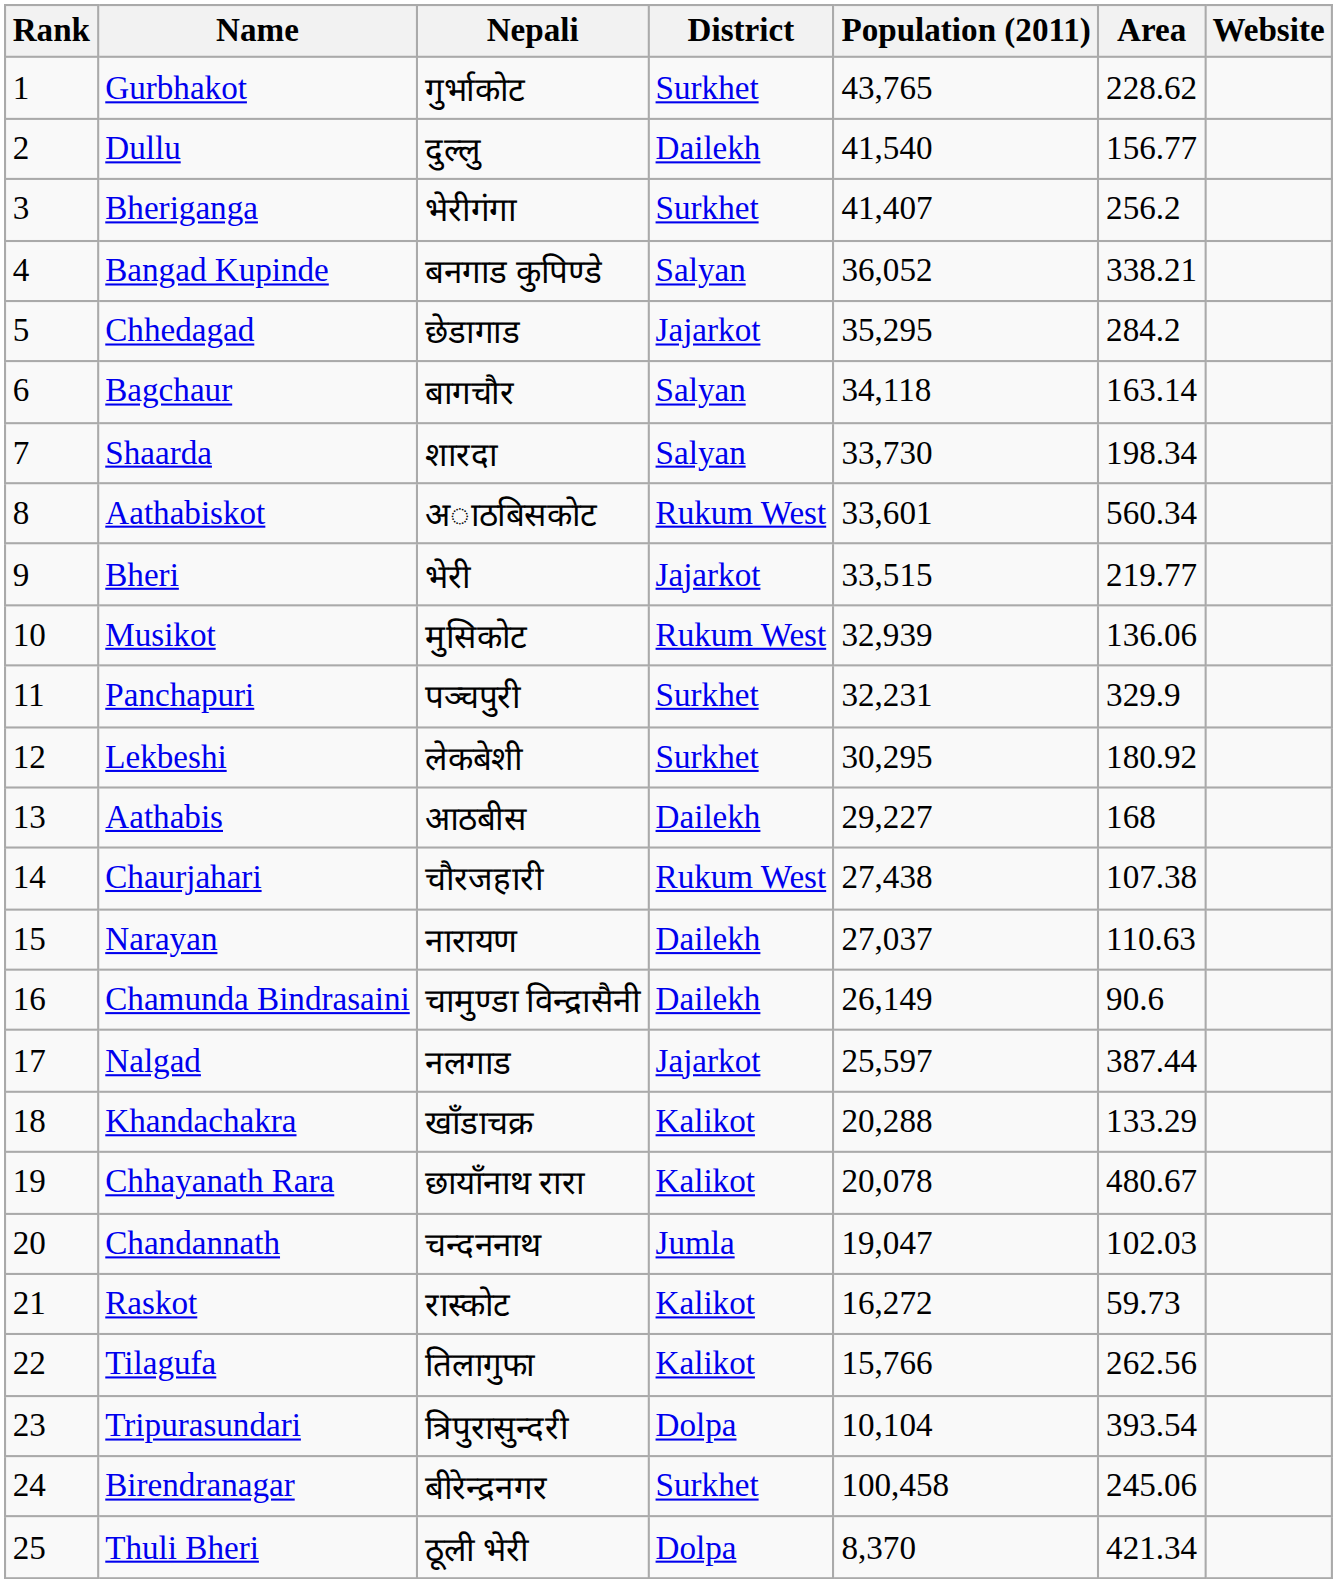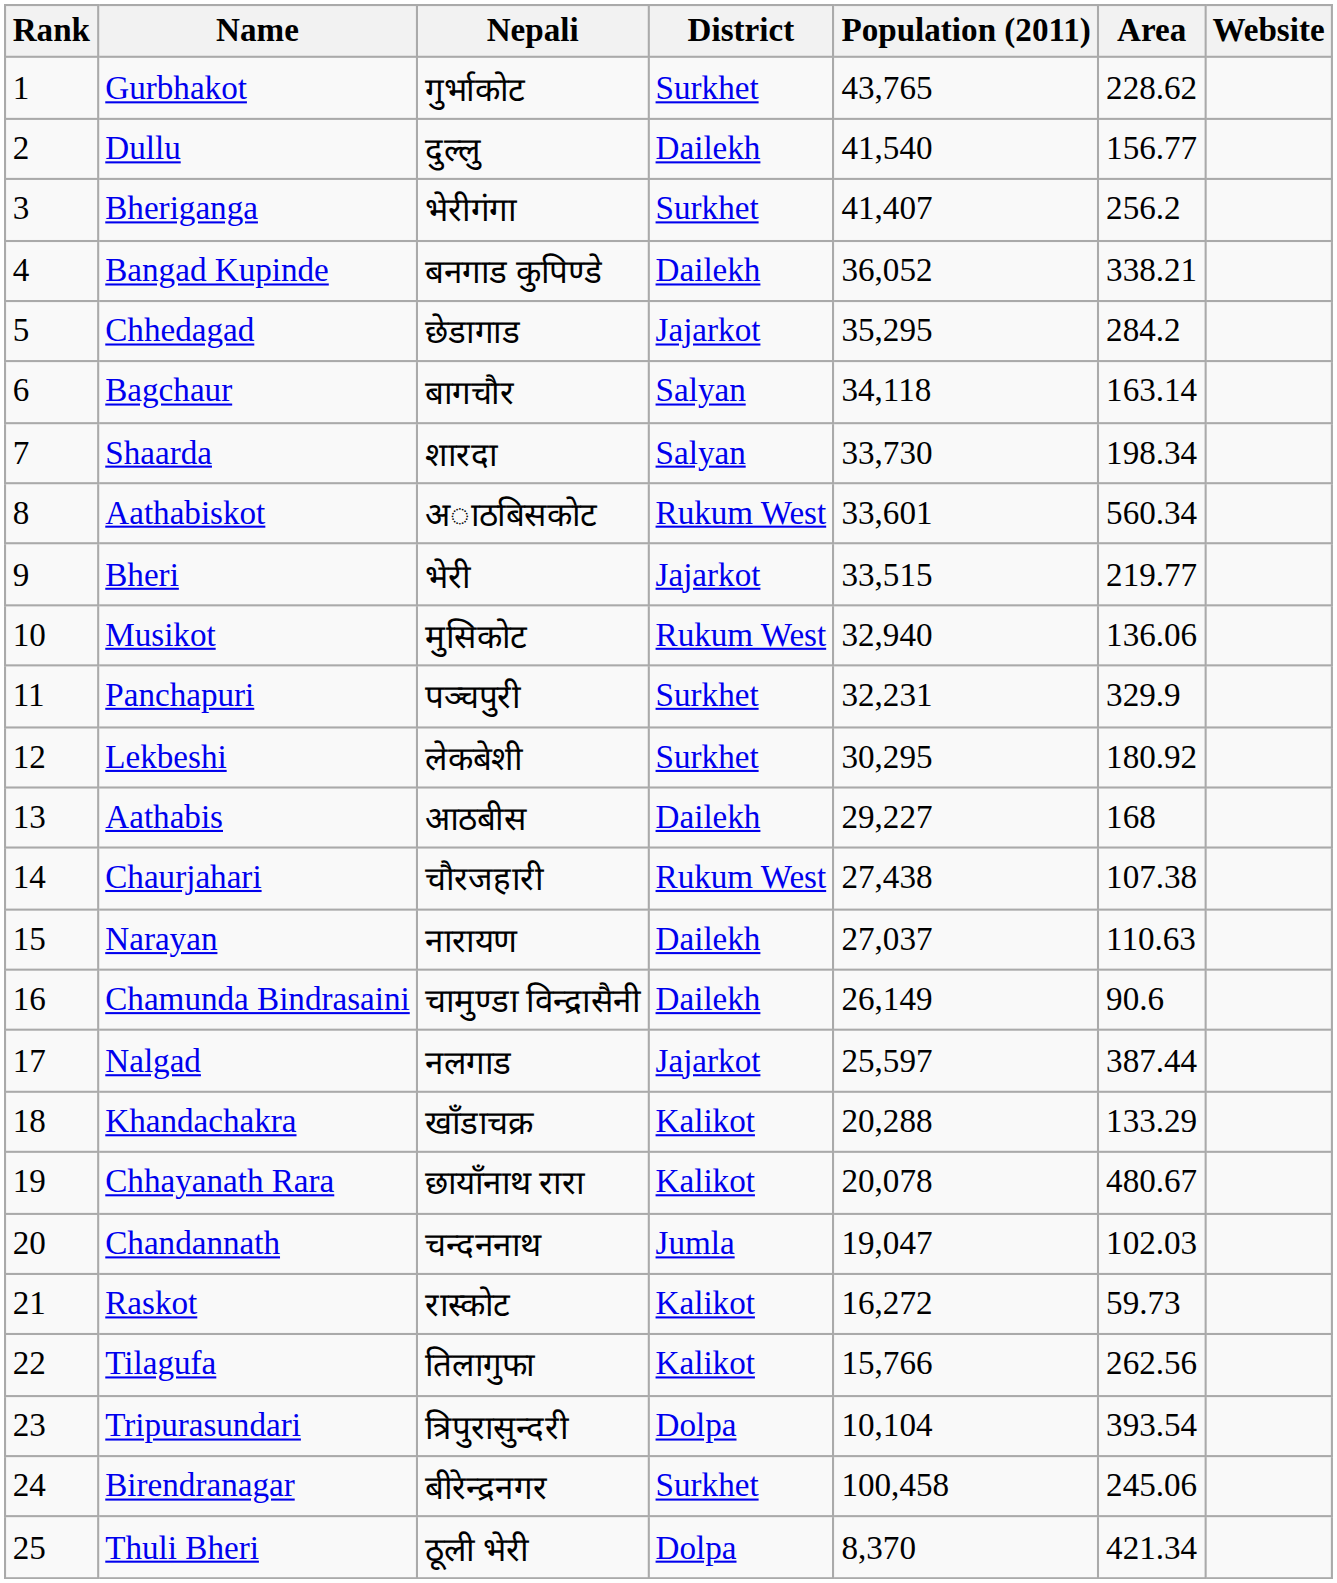 <table class="wikitable sortable">
 <tr>
 <th>Rank</th>
 <th>Name</th>
 <th>Nepali</th>
 <th>District</th>
 <th>Population (2011)</th>
 <th>Area</th>
 <th>Website</th>
 </tr>
 <tr>
 <td>1</td>
 <td><a href='#'>Gurbhakot</a></td>
 <td>गुर्भाकोट</td>
 <td><a href='#'>Surkhet</a></td>
 <td>43,765</td>
 <td>228.62</td>
 <td></td>
 </tr>
 <tr>
 <td>2</td>
 <td><a href='#'>Dullu</a></td>
 <td>दुल्लु</td>
 <td><a href='#'>Dailekh</a></td>
 <td>41,540</td>
 <td>156.77</td>
 <td></td>
 </tr>
 <tr>
 <td>3</td>
 <td><a href='#'>Bheriganga</a></td>
 <td>भेरीगंगा</td>
 <td><a href='#'>Surkhet</a></td>
 <td>41,407</td>
 <td>256.2</td>
 <td></td>
 </tr>
 <tr>
 <td>4</td>
 <td><a href='#'>Bangad Kupinde</a></td>
 <td>बनगाड कुपिण्डे</td>
-<td><a href='#'>Salyan</a></td>
+<td><a href='#'>Dailekh</a></td>
 <td>36,052</td>
 <td>338.21</td>
 <td></td>
 </tr>
 <tr>
 <td>5</td>
 <td><a href='#'>Chhedagad</a></td>
 <td>छेडागाड</td>
 <td><a href='#'>Jajarkot</a></td>
 <td>35,295</td>
 <td>284.2</td>
 <td></td>
 </tr>
 <tr>
 <td>6</td>
 <td><a href='#'>Bagchaur</a></td>
 <td>बागचौर</td>
 <td><a href='#'>Salyan</a></td>
 <td>34,118</td>
 <td>163.14</td>
 <td></td>
 </tr>
 <tr>
 <td>7</td>
 <td><a href='#'>Shaarda</a></td>
 <td>शारदा</td>
 <td><a href='#'>Salyan</a></td>
 <td>33,730</td>
 <td>198.34</td>
 <td></td>
 </tr>
 <tr>
 <td>8</td>
 <td><a href='#'>Aathabiskot</a></td>
 <td>अाठबिसकाेट</td>
 <td><a href='#'>Rukum West</a></td>
 <td>33,601</td>
 <td>560.34</td>
 <td></td>
 </tr>
 <tr>
 <td>9</td>
 <td><a href='#'>Bheri</a></td>
 <td>भेरी</td>
 <td><a href='#'>Jajarkot</a></td>
 <td>33,515</td>
 <td>219.77</td>
 <td></td>
 </tr>
 <tr>
 <td>10</td>
 <td><a href='#'>Musikot</a></td>
 <td>मुसिकोट</td>
 <td><a href='#'>Rukum West</a></td>
-<td>32,939</td>
+<td>32,940</td>
 <td>136.06</td>
 <td></td>
 </tr>
 <tr>
 <td>11</td>
 <td><a href='#'>Panchapuri</a></td>
 <td>पञ्चपुरी</td>
 <td><a href='#'>Surkhet</a></td>
 <td>32,231</td>
 <td>329.9</td>
 <td></td>
 </tr>
 <tr>
 <td>12</td>
 <td><a href='#'>Lekbeshi</a></td>
 <td>लेकबेशी</td>
 <td><a href='#'>Surkhet</a></td>
 <td>30,295</td>
 <td>180.92</td>
 <td></td>
 </tr>
 <tr>
 <td>13</td>
 <td><a href='#'>Aathabis</a></td>
 <td>आठबीस</td>
 <td><a href='#'>Dailekh</a></td>
 <td>29,227</td>
 <td>168</td>
 <td></td>
 </tr>
 <tr>
 <td>14</td>
 <td><a href='#'>Chaurjahari</a></td>
 <td>चौरजहारी</td>
 <td><a href='#'>Rukum West</a></td>
 <td>27,438</td>
 <td>107.38</td>
 <td></td>
 </tr>
 <tr>
 <td>15</td>
 <td><a href='#'>Narayan</a></td>
 <td>नारायण</td>
 <td><a href='#'>Dailekh</a></td>
 <td>27,037</td>
 <td>110.63</td>
 <td></td>
 </tr>
 <tr>
 <td>16</td>
 <td><a href='#'>Chamunda Bindrasaini</a></td>
 <td>चामुण्डा विन्द्रासैनी</td>
 <td><a href='#'>Dailekh</a></td>
 <td>26,149</td>
 <td>90.6</td>
 <td></td>
 </tr>
 <tr>
 <td>17</td>
 <td><a href='#'>Nalgad</a></td>
 <td>नलगाड</td>
 <td><a href='#'>Jajarkot</a></td>
 <td>25,597</td>
 <td>387.44</td>
 <td></td>
 </tr>
 <tr>
 <td>18</td>
 <td><a href='#'>Khandachakra</a></td>
 <td>खाँडाचक्र</td>
 <td><a href='#'>Kalikot</a></td>
 <td>20,288</td>
 <td>133.29</td>
 <td></td>
 </tr>
 <tr>
 <td>19</td>
 <td><a href='#'>Chhayanath Rara</a></td>
 <td>छायाँनाथ रारा</td>
 <td><a href='#'>Kalikot</a></td>
 <td>20,078</td>
 <td>480.67</td>
 <td></td>
 </tr>
 <tr>
 <td>20</td>
 <td><a href='#'>Chandannath</a></td>
 <td>चन्दननाथ</td>
 <td><a href='#'>Jumla</a></td>
 <td>19,047</td>
 <td>102.03</td>
 <td></td>
 </tr>
 <tr>
 <td>21</td>
 <td><a href='#'>Raskot</a></td>
 <td>रास्कोट</td>
 <td><a href='#'>Kalikot</a></td>
 <td>16,272</td>
 <td>59.73</td>
 <td></td>
 </tr>
 <tr>
 <td>22</td>
 <td><a href='#'>Tilagufa</a></td>
 <td>तिलागुफा</td>
 <td><a href='#'>Kalikot</a></td>
 <td>15,766</td>
 <td>262.56</td>
 <td></td>
 </tr>
 <tr>
 <td>23</td>
 <td><a href='#'>Tripurasundari</a></td>
 <td>त्रिपुरासुन्दरी</td>
 <td><a href='#'>Dolpa</a></td>
 <td>10,104</td>
 <td>393.54</td>
 <td></td>
 </tr>
 <tr>
 <td>24</td>
 <td><a href='#'>Birendranagar</a></td>
 <td>बीरेन्द्रनगर</td>
 <td><a href='#'>Surkhet</a></td>
 <td>100,458</td>
 <td>245.06</td>
 <td></td>
 </tr>
 <tr>
 <td>25</td>
 <td><a href='#'>Thuli Bheri</a></td>
 <td>ठूली भेरी</td>
 <td><a href='#'>Dolpa</a></td>
 <td>8,370</td>
 <td>421.34</td>
 <td></td>
 </tr>
 </table>
